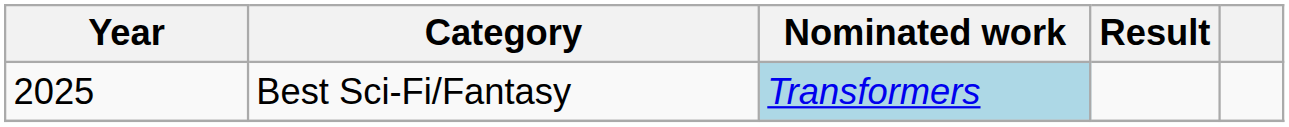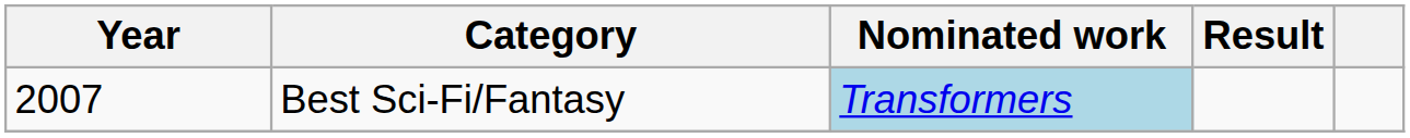 <table class=wikitable>
 <tr>
 <th width=%>Year</th>
 <th width=40%>Category</th>
 <th width=26%>Nominated work</th>
 <th width=10%>Result</th>
 <th width=5%></th>
 </tr>
 <tr>
-<td>2025</td>
+<td>2007</td>
 <td>Best Sci-Fi/Fantasy</td>
 <td style="background: lightblue;"><em><a href='#'>Transformers</a></em></td>
 <td></td>
 <td></td>
 </tr>
 <tr>
 </tr>
 </table>
